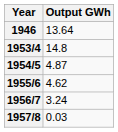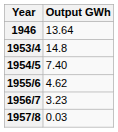 <table class="wikitable">
 <tr>
 <th>Year</th>
 <th>Output GWh</th>
 </tr>
 <tr>
 <th>1946</th>
 <td>13.64</td>
 </tr>
 <tr>
 <th>1953/4</th>
 <td>14.8</td>
 </tr>
 <tr>
 <th>1954/5</th>
-<td>4.87</td>
+<td>7.40</td>
 </tr>
 <tr>
 <th>1955/6</th>
 <td>4.62</td>
 </tr>
 <tr>
 <th>1956/7</th>
-<td>3.24</td>
+<td>3.23</td>
 </tr>
 <tr>
 <th>1957/8</th>
 <td>0.03</td>
 </tr>
 </table>
